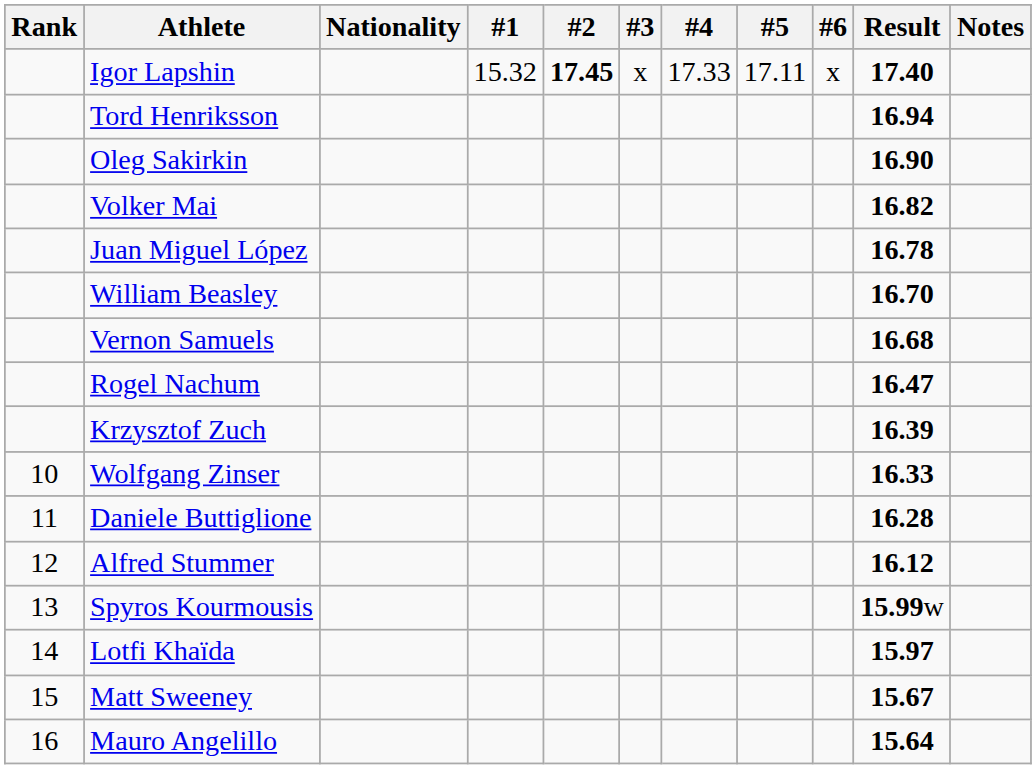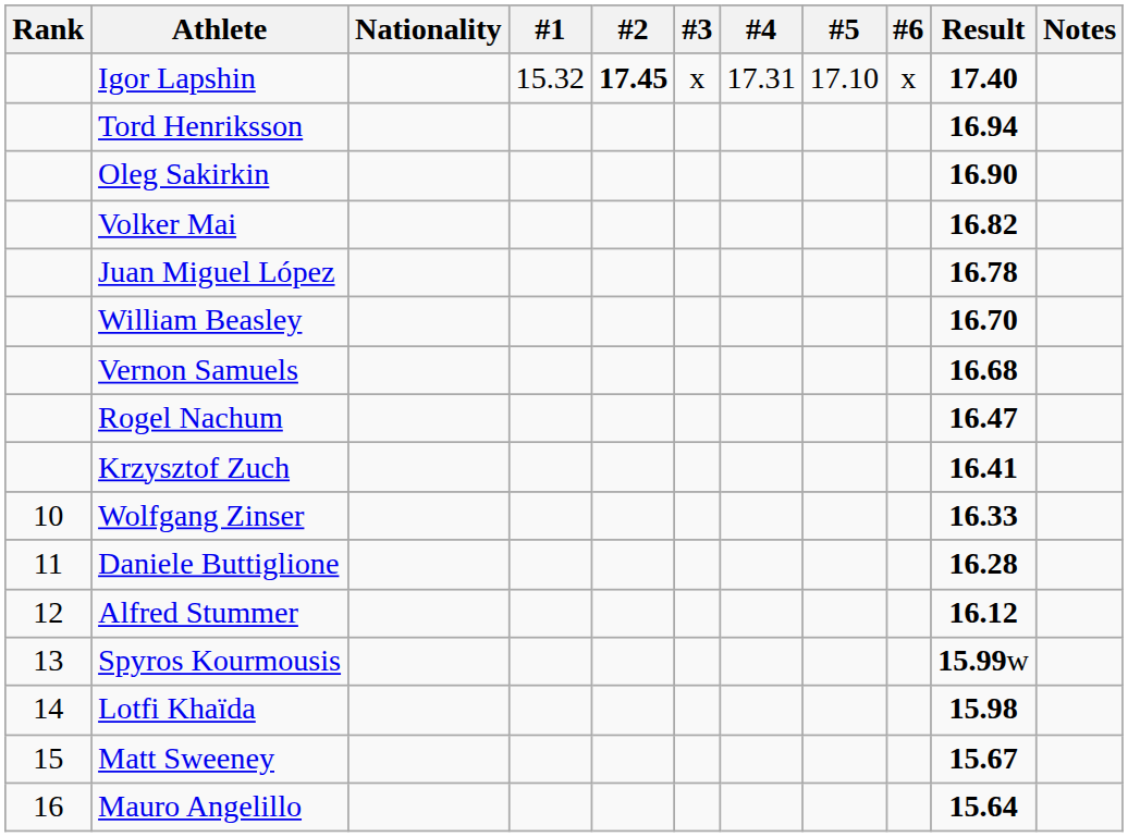 <table class="wikitable sortable" style="text-align:center">
 <tr>
 <th>Rank</th>
 <th>Athlete</th>
 <th>Nationality</th>
 <th>#1</th>
 <th>#2</th>
 <th>#3</th>
 <th>#4</th>
 <th>#5</th>
 <th>#6</th>
 <th>Result</th>
 <th>Notes</th>
 </tr>
 <tr>
 <td></td>
 <td align=left><a href='#'>Igor Lapshin</a></td>
 <td align=left></td>
 <td>15.32</td>
 <td><strong>17.45</strong></td>
 <td>x</td>
-<td>17.33</td>
-<td>17.11</td>
+<td>17.31</td>
+<td>17.10</td>
 <td>x</td>
 <td><strong>17.40</strong></td>
 <td></td>
 </tr>
 <tr>
 <td></td>
 <td align=left><a href='#'>Tord Henriksson</a></td>
 <td align=left></td>
 <td></td>
 <td></td>
 <td></td>
 <td></td>
 <td></td>
 <td></td>
 <td><strong>16.94</strong></td>
 <td></td>
 </tr>
 <tr>
 <td></td>
 <td align=left><a href='#'>Oleg Sakirkin</a></td>
 <td align=left></td>
 <td></td>
 <td></td>
 <td></td>
 <td></td>
 <td></td>
 <td></td>
 <td><strong>16.90</strong></td>
 <td></td>
 </tr>
 <tr>
 <td></td>
 <td align=left><a href='#'>Volker Mai</a></td>
 <td align=left></td>
 <td></td>
 <td></td>
 <td></td>
 <td></td>
 <td></td>
 <td></td>
 <td><strong>16.82</strong></td>
 <td></td>
 </tr>
 <tr>
 <td></td>
 <td align=left><a href='#'>Juan Miguel López</a></td>
 <td align=left></td>
 <td></td>
 <td></td>
 <td></td>
 <td></td>
 <td></td>
 <td></td>
 <td><strong>16.78</strong></td>
 <td></td>
 </tr>
 <tr>
 <td></td>
 <td align=left><a href='#'>William Beasley</a></td>
 <td align=left></td>
 <td></td>
 <td></td>
 <td></td>
 <td></td>
 <td></td>
 <td></td>
 <td><strong>16.70</strong></td>
 <td></td>
 </tr>
 <tr>
 <td></td>
 <td align=left><a href='#'>Vernon Samuels</a></td>
 <td align=left></td>
 <td></td>
 <td></td>
 <td></td>
 <td></td>
 <td></td>
 <td></td>
 <td><strong>16.68</strong></td>
 <td></td>
 </tr>
 <tr>
 <td></td>
 <td align=left><a href='#'>Rogel Nachum</a></td>
 <td align=left></td>
 <td></td>
 <td></td>
 <td></td>
 <td></td>
 <td></td>
 <td></td>
 <td><strong>16.47</strong></td>
 <td></td>
 </tr>
 <tr>
 <td></td>
 <td align=left><a href='#'>Krzysztof Zuch</a></td>
 <td align=left></td>
 <td></td>
 <td></td>
 <td></td>
 <td></td>
 <td></td>
 <td></td>
-<td><strong>16.39</strong></td>
+<td><strong>16.41</strong></td>
 <td></td>
 </tr>
 <tr>
 <td>10</td>
 <td align=left><a href='#'>Wolfgang Zinser</a></td>
 <td align=left></td>
 <td></td>
 <td></td>
 <td></td>
 <td></td>
 <td></td>
 <td></td>
 <td><strong>16.33</strong></td>
 <td></td>
 </tr>
 <tr>
 <td>11</td>
 <td align=left><a href='#'>Daniele Buttiglione</a></td>
 <td align=left></td>
 <td></td>
 <td></td>
 <td></td>
 <td></td>
 <td></td>
 <td></td>
 <td><strong>16.28</strong></td>
 <td></td>
 </tr>
 <tr>
 <td>12</td>
 <td align=left><a href='#'>Alfred Stummer</a></td>
 <td align=left></td>
 <td></td>
 <td></td>
 <td></td>
 <td></td>
 <td></td>
 <td></td>
 <td><strong>16.12</strong></td>
 <td></td>
 </tr>
 <tr>
 <td>13</td>
 <td align=left><a href='#'>Spyros Kourmousis</a></td>
 <td align=left></td>
 <td></td>
 <td></td>
 <td></td>
 <td></td>
 <td></td>
 <td></td>
 <td><strong>15.99</strong>w</td>
 <td></td>
 </tr>
 <tr>
 <td>14</td>
 <td align=left><a href='#'>Lotfi Khaïda</a></td>
 <td align=left></td>
 <td></td>
 <td></td>
 <td></td>
 <td></td>
 <td></td>
 <td></td>
-<td><strong>15.97</strong></td>
+<td><strong>15.98</strong></td>
 <td></td>
 </tr>
 <tr>
 <td>15</td>
 <td align=left><a href='#'>Matt Sweeney</a></td>
 <td align=left></td>
 <td></td>
 <td></td>
 <td></td>
 <td></td>
 <td></td>
 <td></td>
 <td><strong>15.67</strong></td>
 <td></td>
 </tr>
 <tr>
 <td>16</td>
 <td align=left><a href='#'>Mauro Angelillo</a></td>
 <td align=left></td>
 <td></td>
 <td></td>
 <td></td>
 <td></td>
 <td></td>
 <td></td>
 <td><strong>15.64</strong></td>
 <td></td>
 </tr>
 </table>
